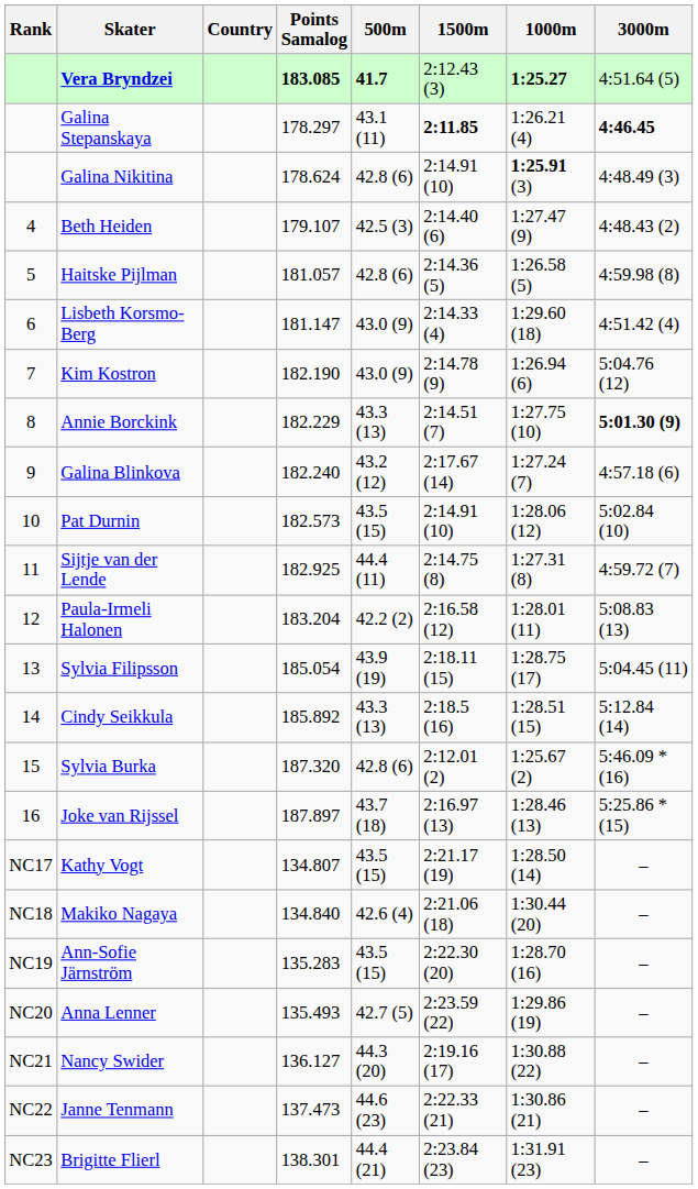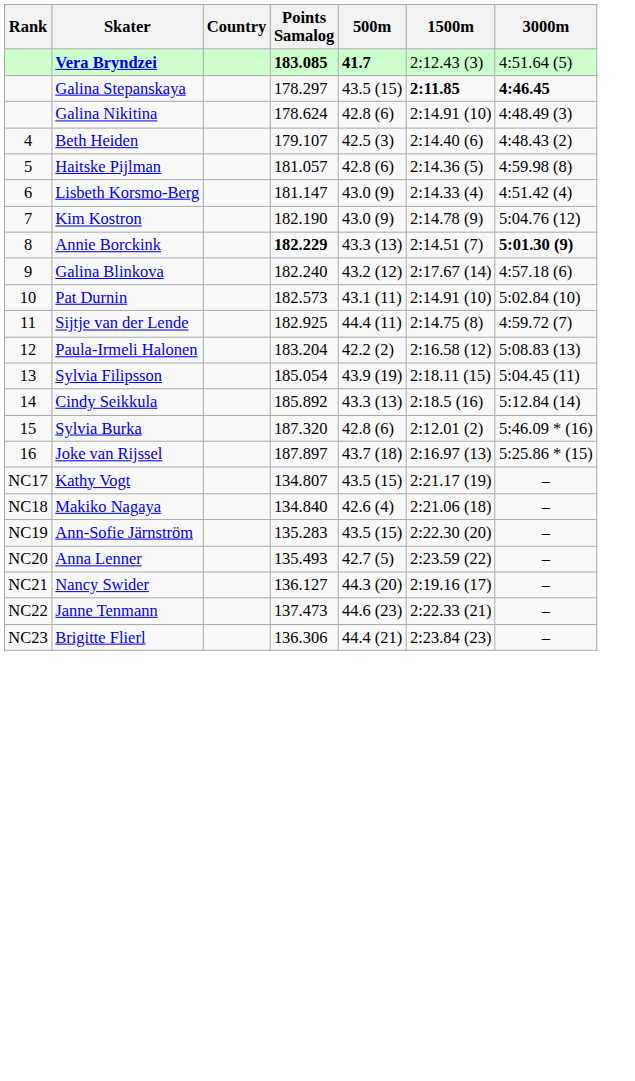 <table class="wikitable sortable" style="text-align:left">
 <tr>
 <th>Rank</th>
 <th>Skater</th>
 <th>Country</th>
 <th>Points <br> Samalog</th>
 <th>500m</th>
 <th>1500m</th>
-<th>1000m</th>
 <th>3000m</th>
 </tr>
 <tr bgcolor=ccffcc>
 <td style="text-align:center"></td>
 <td><strong><a href='#'>Vera Bryndzei</a></strong></td>
 <td></td>
 <td><strong>183.085</strong></td>
 <td><strong>41.7</strong> </td>
 <td>2:12.43 (3)</td>
-<td><strong>1:25.27</strong> </td>
 <td>4:51.64 (5)</td>
 </tr>
 <tr>
 <td style="text-align:center"></td>
 <td><a href='#'>Galina Stepanskaya</a></td>
 <td></td>
 <td>178.297</td>
-<td>43.1 (11)</td>
+<td>43.5 (15)</td>
 <td><strong>2:11.85</strong> </td>
-<td>1:26.21 (4)</td>
 <td><strong>4:46.45</strong> </td>
 </tr>
 <tr>
 <td style="text-align:center"></td>
 <td><a href='#'>Galina Nikitina</a></td>
 <td></td>
 <td>178.624</td>
 <td>42.8 (6)</td>
 <td>2:14.91 (10)</td>
-<td><strong>1:25.91</strong> (3)</td>
 <td>4:48.49 (3)</td>
 </tr>
 <tr>
 <td style="text-align:center">4</td>
 <td><a href='#'>Beth Heiden</a></td>
 <td></td>
 <td>179.107</td>
 <td>42.5 (3)</td>
 <td>2:14.40 (6)</td>
-<td>1:27.47 (9)</td>
 <td>4:48.43 (2)</td>
 </tr>
 <tr>
 <td style="text-align:center">5</td>
 <td><a href='#'>Haitske Pijlman</a></td>
 <td></td>
 <td>181.057</td>
 <td>42.8 (6)</td>
 <td>2:14.36 (5)</td>
-<td>1:26.58 (5)</td>
 <td>4:59.98 (8)</td>
 </tr>
 <tr>
 <td style="text-align:center">6</td>
 <td><a href='#'>Lisbeth Korsmo-Berg</a></td>
 <td></td>
 <td>181.147</td>
 <td>43.0 (9)</td>
 <td>2:14.33 (4)</td>
-<td>1:29.60 (18)</td>
 <td>4:51.42 (4)</td>
 </tr>
 <tr>
 <td style="text-align:center">7</td>
 <td><a href='#'>Kim Kostron</a></td>
 <td></td>
 <td>182.190</td>
 <td>43.0 (9)</td>
 <td>2:14.78 (9)</td>
-<td>1:26.94 (6)</td>
 <td>5:04.76 (12)</td>
 </tr>
 <tr>
 <td style="text-align:center">8</td>
 <td><a href='#'>Annie Borckink</a></td>
 <td></td>
-<td>182.229</td>
+<td><strong>182.229</strong></td>
 <td>43.3 (13)</td>
 <td>2:14.51 (7)</td>
-<td>1:27.75 (10)</td>
 <td><strong>5:01.30 (9)</strong></td>
 </tr>
 <tr>
 <td style="text-align:center">9</td>
 <td><a href='#'>Galina Blinkova</a></td>
 <td></td>
 <td>182.240</td>
 <td>43.2 (12)</td>
 <td>2:17.67 (14)</td>
-<td>1:27.24 (7)</td>
 <td>4:57.18 (6)</td>
 </tr>
 <tr>
 <td style="text-align:center">10</td>
 <td><a href='#'>Pat Durnin</a></td>
 <td></td>
 <td>182.573</td>
-<td>43.5 (15)</td>
+<td>43.1 (11)</td>
 <td>2:14.91 (10)</td>
-<td>1:28.06 (12)</td>
 <td>5:02.84 (10)</td>
 </tr>
 <tr>
 <td style="text-align:center">11</td>
 <td><a href='#'>Sijtje van der Lende</a></td>
 <td></td>
 <td>182.925</td>
 <td>44.4 (11)</td>
 <td>2:14.75 (8)</td>
-<td>1:27.31 (8)</td>
 <td>4:59.72 (7)</td>
 </tr>
 <tr>
 <td style="text-align:center">12</td>
 <td><a href='#'>Paula-Irmeli Halonen</a></td>
 <td></td>
 <td>183.204</td>
 <td>42.2 (2)</td>
 <td>2:16.58 (12)</td>
-<td>1:28.01 (11)</td>
 <td>5:08.83 (13)</td>
 </tr>
 <tr>
 <td style="text-align:center">13</td>
 <td><a href='#'>Sylvia Filipsson</a></td>
 <td></td>
 <td>185.054</td>
 <td>43.9 (19)</td>
 <td>2:18.11 (15)</td>
-<td>1:28.75 (17)</td>
 <td>5:04.45 (11)</td>
 </tr>
 <tr>
 <td style="text-align:center">14</td>
 <td><a href='#'>Cindy Seikkula</a></td>
 <td></td>
 <td>185.892</td>
 <td>43.3 (13)</td>
 <td>2:18.5 (16)</td>
-<td>1:28.51 (15)</td>
 <td>5:12.84 (14)</td>
 </tr>
 <tr>
 <td style="text-align:center">15</td>
 <td><a href='#'>Sylvia Burka</a></td>
 <td></td>
 <td>187.320</td>
 <td>42.8 (6)</td>
 <td>2:12.01 (2)</td>
-<td>1:25.67 (2)</td>
 <td>5:46.09 * (16)</td>
 </tr>
 <tr>
 <td style="text-align:center">16</td>
 <td><a href='#'>Joke van Rijssel</a></td>
 <td></td>
 <td>187.897</td>
 <td>43.7 (18)</td>
 <td>2:16.97 (13)</td>
-<td>1:28.46 (13)</td>
 <td>5:25.86 * (15)</td>
 </tr>
 <tr>
 <td style="text-align:center">NC17</td>
 <td><a href='#'>Kathy Vogt</a></td>
 <td></td>
 <td>134.807</td>
 <td>43.5 (15)</td>
 <td>2:21.17 (19)</td>
-<td>1:28.50 (14)</td>
 <td style="text-align:center">–</td>
 </tr>
 <tr>
 <td style="text-align:center">NC18</td>
 <td><a href='#'>Makiko Nagaya</a></td>
 <td></td>
 <td>134.840</td>
 <td>42.6 (4)</td>
 <td>2:21.06 (18)</td>
-<td>1:30.44 (20)</td>
 <td style="text-align:center">–</td>
 </tr>
 <tr>
 <td style="text-align:center">NC19</td>
 <td><a href='#'>Ann-Sofie Järnström</a></td>
 <td></td>
 <td>135.283</td>
 <td>43.5 (15)</td>
 <td>2:22.30 (20)</td>
-<td>1:28.70 (16)</td>
 <td style="text-align:center">–</td>
 </tr>
 <tr>
 <td style="text-align:center">NC20</td>
 <td><a href='#'>Anna Lenner</a></td>
 <td></td>
 <td>135.493</td>
 <td>42.7 (5)</td>
 <td>2:23.59 (22)</td>
-<td>1:29.86 (19)</td>
 <td style="text-align:center">–</td>
 </tr>
 <tr>
 <td style="text-align:center">NC21</td>
 <td><a href='#'>Nancy Swider</a></td>
 <td></td>
 <td>136.127</td>
 <td>44.3 (20)</td>
 <td>2:19.16 (17)</td>
-<td>1:30.88 (22)</td>
 <td style="text-align:center">–</td>
 </tr>
 <tr>
 <td style="text-align:center">NC22</td>
 <td><a href='#'>Janne Tenmann</a></td>
 <td></td>
 <td>137.473</td>
 <td>44.6 (23)</td>
 <td>2:22.33 (21)</td>
-<td>1:30.86 (21)</td>
 <td style="text-align:center">–</td>
 </tr>
 <tr>
 <td style="text-align:center">NC23</td>
 <td><a href='#'>Brigitte Flierl</a></td>
 <td></td>
-<td>138.301</td>
+<td>136.306</td>
 <td>44.4 (21)</td>
 <td>2:23.84 (23)</td>
-<td>1:31.91 (23)</td>
 <td style="text-align:center">–</td>
 </tr>
 </table>
